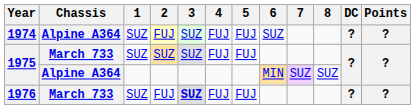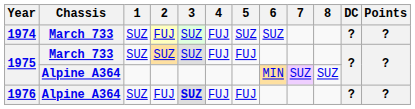 <table class="wikitable" style="text-align:center; font-size:90%">
 <tr>
 <th>Year</th>
 <th>Chassis</th>
 <th>1</th>
 <th>2</th>
 <th>3</th>
 <th>4</th>
 <th>5</th>
 <th>6</th>
 <th>7</th>
 <th>8</th>
 <th>DC</th>
 <th>Points</th>
 </tr>
 <tr>
 <th><a href='#'>1974</a></th>
-<th><a href='#'>Alpine A364</a></th>
+<th><a href='#'>March 733</a></th>
 <td><a href='#'>SUZ</a></td>
 <td bgcolor="#FFFFBF"><a href='#'>FUJ</a><br></td>
 <td bgcolor="#DFFFDF"><a href='#'>SUZ</a><br></td>
 <td><a href='#'>FUJ</a></td>
-<td><a href='#'>FUJ</a></td>
+<td><a href='#'>SUZ</a><br></td>
 <td><a href='#'>SUZ</a><br></td>
 <td></td>
 <td></td>
 <th>?</th>
 <th>?</th>
 </tr>
 <tr>
 <th rowspan=2><a href='#'>1975</a></th>
 <th><a href='#'>March 733</a></th>
 <td><a href='#'>SUZ</a></td>
 <td bgcolor="#FEE0A0"><a href='#'>SUZ</a><br></td>
 <td bgcolor="#DFDFDF"><a href='#'>SUZ</a><br></td>
 <td><a href='#'>FUJ</a></td>
 <td><a href='#'>FUJ</a></td>
 <td></td>
 <td></td>
 <td></td>
 <th rowspan=2>?</th>
 <th rowspan=2>?</th>
 </tr>
 <tr>
 <th><a href='#'>Alpine A364</a></th>
 <td></td>
 <td></td>
 <td></td>
 <td></td>
 <td></td>
 <td bgcolor="#FEE0A0"><a href='#'>MIN</a><br></td>
 <td bgcolor="#EFCFFF"><a href='#'>SUZ</a><br></td>
 <td><a href='#'>SUZ</a></td>
 </tr>
 <tr>
 <th><a href='#'>1976</a></th>
-<th><a href='#'>March 733</a></th>
+<th><a href='#'>Alpine A364</a></th>
 <td><a href='#'>SUZ</a></td>
 <td><a href='#'>FUJ</a></td>
 <td bgcolor="#DFDFDF"><strong><a href='#'>SUZ</a><br></strong></td>
 <td><a href='#'>FUJ</a></td>
 <td><a href='#'>FUJ</a></td>
 <td></td>
 <td></td>
 <td></td>
 <th>?</th>
 <th>?</th>
 </tr>
 </table>
